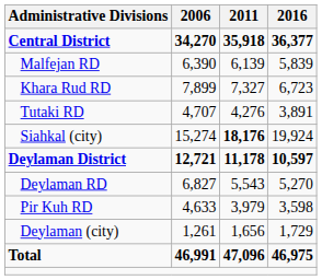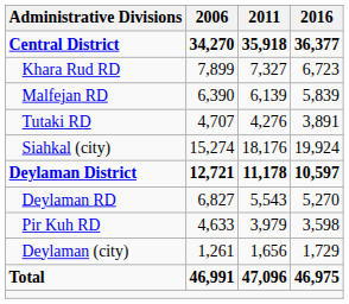 <table class="wikitable">
 <tr>
 <th>Administrative Divisions</th>
 <th>2006</th>
 <th>2011</th>
 <th>2016</th>
 </tr>
 <tr>
 <td><strong><a href='#'>Central District</a></strong></td>
 <td style="text-align: right;"><strong>34,270</strong></td>
 <td style="text-align: right;"><strong>35,918</strong></td>
 <td style="text-align: right;"><strong>36,377</strong></td>
 </tr>
 <tr>
+<td style="padding-left: 1em;"><a href='#'>Khara Rud RD</a></td>
+<td style="text-align: right;">7,899</td>
+<td style="text-align: right;">7,327</td>
+<td style="text-align: right;">6,723</td>
+</tr>
+<tr>
 <td style="padding-left: 1em;"><a href='#'>Malfejan RD</a></td>
 <td style="text-align: right;">6,390</td>
 <td style="text-align: right;">6,139</td>
 <td style="text-align: right;">5,839</td>
-</tr>
-<tr>
-<td style="padding-left: 1em;"><a href='#'>Khara Rud RD</a></td>
-<td style="text-align: right;">7,899</td>
-<td style="text-align: right;">7,327</td>
-<td style="text-align: right;">6,723</td>
 </tr>
 <tr>
 <td style="padding-left: 1em;"><a href='#'>Tutaki RD</a></td>
 <td style="text-align: right;">4,707</td>
 <td style="text-align: right;">4,276</td>
 <td style="text-align: right;">3,891</td>
 </tr>
 <tr>
 <td style="padding-left: 1em;"><a href='#'>Siahkal</a> (city)</td>
 <td style="text-align: right;">15,274</td>
-<td style="text-align: right;"><strong>18,176</strong></td>
+<td style="text-align: right;">18,176</td>
 <td style="text-align: right;">19,924</td>
 </tr>
 <tr>
 <td><strong><a href='#'>Deylaman District</a></strong></td>
 <td style="text-align: right;"><strong>12,721</strong></td>
 <td style="text-align: right;"><strong>11,178</strong></td>
 <td style="text-align: right;"><strong>10,597</strong></td>
 </tr>
 <tr>
 <td style="padding-left: 1em;"><a href='#'>Deylaman RD</a></td>
 <td style="text-align: right;">6,827</td>
 <td style="text-align: right;">5,543</td>
 <td style="text-align: right;">5,270</td>
 </tr>
 <tr>
 <td style="padding-left: 1em;"><a href='#'>Pir Kuh RD</a></td>
 <td style="text-align: right;">4,633</td>
 <td style="text-align: right;">3,979</td>
 <td style="text-align: right;">3,598</td>
 </tr>
 <tr>
 <td style="padding-left: 1em;"><a href='#'>Deylaman</a> (city)</td>
 <td style="text-align: right;">1,261</td>
 <td style="text-align: right;">1,656</td>
 <td style="text-align: right;">1,729</td>
 </tr>
 <tr>
 <td><strong>Total</strong></td>
 <td style="text-align: right;"><strong>46,991</strong></td>
 <td style="text-align: right;"><strong>47,096</strong></td>
 <td style="text-align: right;"><strong>46,975</strong></td>
 </tr>
 <tr>
 <td colspan=4></td>
 </tr>
 </table>
